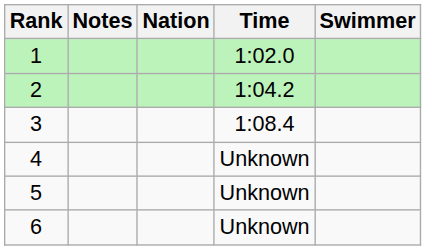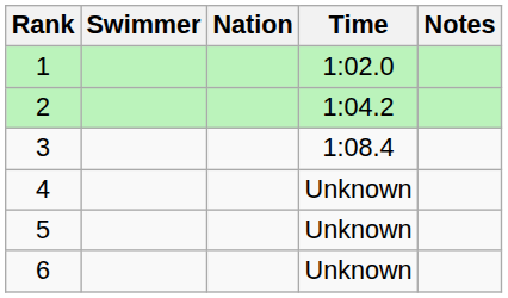 <table class="wikitable sortable" style="text-align:center">
 <tr>
 <th>Rank</th>
-<th>Notes</th>
+<th>Swimmer</th>
 <th>Nation</th>
 <th>Time</th>
-<th>Swimmer</th>
+<th>Notes</th>
 </tr>
 <tr bgcolor=bbf3bb>
 <td>1</td>
-<td></td>
+<td align=left></td>
 <td align=left></td>
 <td>1:02.0</td>
-<td align=left></td>
+<td></td>
 </tr>
 <tr bgcolor=bbf3bb>
 <td>2</td>
-<td></td>
+<td align=left></td>
 <td align=left></td>
 <td>1:04.2</td>
-<td align=left></td>
+<td></td>
 </tr>
 <tr>
 <td>3</td>
-<td></td>
+<td align=left></td>
 <td align=left></td>
 <td>1:08.4</td>
-<td align=left></td>
+<td></td>
 </tr>
 <tr>
 <td>4</td>
-<td></td>
+<td align=left></td>
 <td align=left></td>
 <td>Unknown</td>
-<td align=left></td>
+<td></td>
 </tr>
 <tr>
 <td>5</td>
-<td></td>
+<td align=left></td>
 <td align=left></td>
 <td>Unknown</td>
-<td align=left></td>
+<td></td>
 </tr>
 <tr>
 <td>6</td>
-<td></td>
+<td align=left></td>
 <td align=left></td>
 <td>Unknown</td>
-<td align=left></td>
+<td></td>
 </tr>
 </table>
